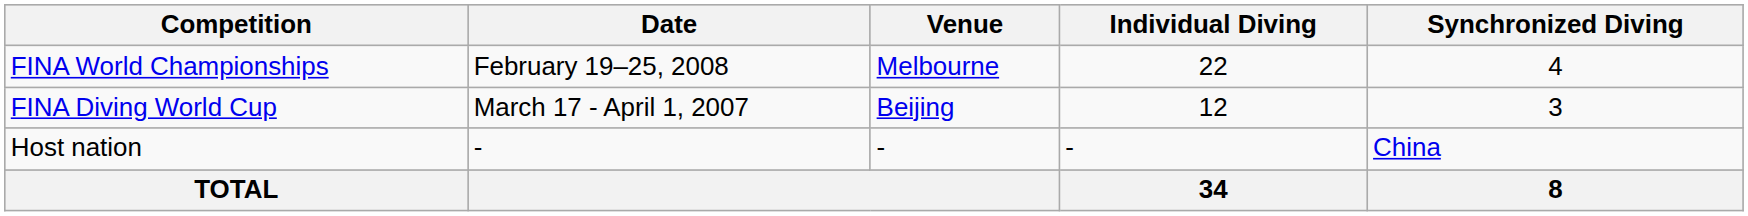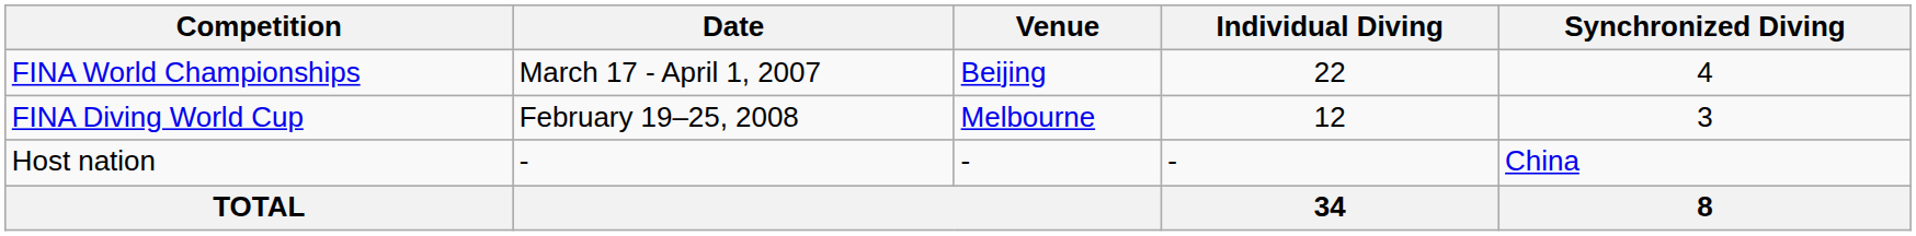 <table class="wikitable" width=85%>
 <tr>
 <th>Competition</th>
 <th>Date</th>
 <th>Venue</th>
 <th>Individual Diving</th>
 <th>Synchronized Diving</th>
 </tr>
 <tr>
 <td><a href='#'>FINA World Championships</a></td>
-<td>February 19–25, 2008</td>
-<td> <a href='#'>Melbourne</a></td>
+<td>March 17 - April 1, 2007</td>
+<td> <a href='#'>Beijing</a></td>
 <td align="center">22</td>
 <td align="center">4</td>
 </tr>
 <tr>
 <td><a href='#'>FINA Diving World Cup</a></td>
-<td>March 17 - April 1, 2007</td>
-<td> <a href='#'>Beijing</a></td>
+<td>February 19–25, 2008</td>
+<td> <a href='#'>Melbourne</a></td>
 <td align="center">12</td>
 <td align="center">3</td>
 </tr>
 <tr>
 <td>Host nation</td>
 <td>-</td>
 <td>-</td>
 <td>-</td>
 <td> <a href='#'>China</a></td>
 </tr>
 <tr>
 <th>TOTAL</th>
 <th colspan="2"></th>
 <th>34</th>
 <th>8</th>
 </tr>
 </table>
